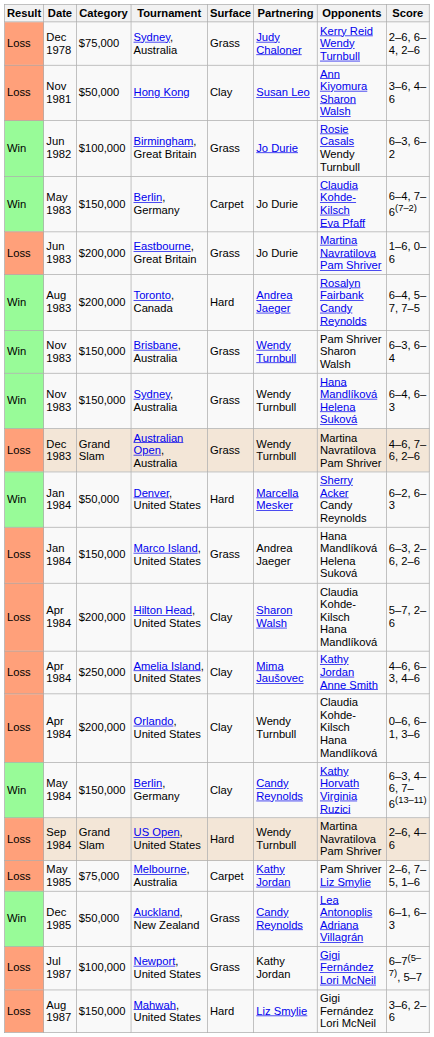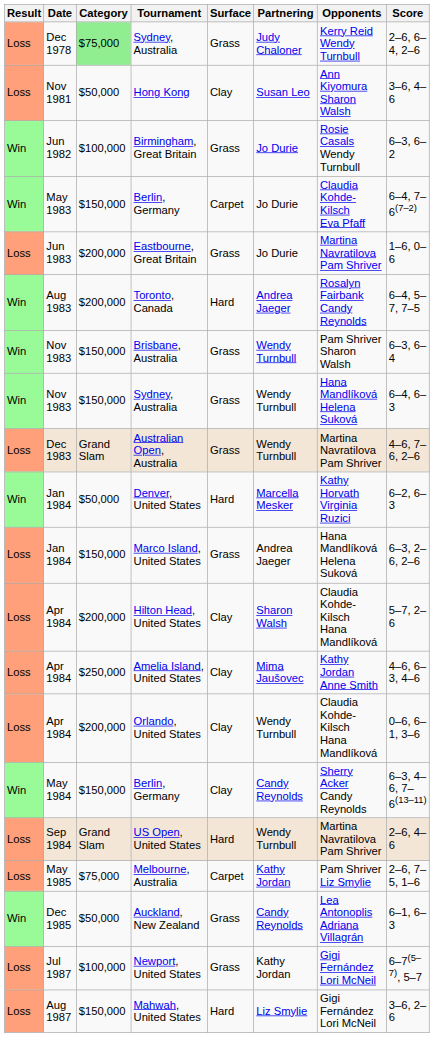 <table class="sortable wikitable">
 <tr bgcolor="#efefef">
 <th>Result</th>
 <th>Date</th>
 <th>Category</th>
 <th>Tournament</th>
 <th>Surface</th>
 <th>Partnering</th>
 <th>Opponents</th>
 <th class="unsortable">Score</th>
 </tr>
 <tr>
 <td style="background:#ffa07a;">Loss</td>
 <td>Dec 1978</td>
-<td>$75,000</td>
+<td style="background: lightgreen;">$75,000</td>
 <td><a href='#'>Sydney</a>, Australia</td>
 <td>Grass</td>
 <td> <a href='#'>Judy Chaloner</a></td>
 <td> <a href='#'>Kerry Reid</a> <br>  <a href='#'>Wendy Turnbull</a></td>
 <td>2–6, 6–4, 2–6</td>
 </tr>
 <tr>
 <td style="background:#ffa07a;">Loss</td>
 <td>Nov 1981</td>
 <td>$50,000</td>
 <td><a href='#'>Hong Kong</a></td>
 <td>Clay</td>
 <td> <a href='#'>Susan Leo</a></td>
 <td> <a href='#'>Ann Kiyomura</a> <br>  <a href='#'>Sharon Walsh</a></td>
 <td>3–6, 4–6</td>
 </tr>
 <tr>
 <td style="background:#98fb98;">Win</td>
 <td>Jun 1982</td>
 <td>$100,000</td>
 <td><a href='#'>Birmingham</a>, Great Britain</td>
 <td>Grass</td>
 <td> <a href='#'>Jo Durie</a></td>
 <td> <a href='#'>Rosie Casals</a> <br>  Wendy Turnbull</td>
 <td>6–3, 6–2</td>
 </tr>
 <tr>
 <td style="background:#98fb98;">Win</td>
 <td>May 1983</td>
 <td>$150,000</td>
 <td><a href='#'>Berlin</a>, Germany</td>
 <td>Carpet</td>
 <td> Jo Durie</td>
 <td> <a href='#'>Claudia Kohde-Kilsch</a> <br>  <a href='#'>Eva Pfaff</a></td>
 <td>6–4, 7–6<sup>(7–2)</sup></td>
 </tr>
 <tr>
 <td style="background:#ffa07a;">Loss</td>
 <td>Jun 1983</td>
 <td>$200,000</td>
 <td><a href='#'>Eastbourne</a>, Great Britain</td>
 <td>Grass</td>
 <td> Jo Durie</td>
 <td> <a href='#'>Martina Navratilova</a> <br>  <a href='#'>Pam Shriver</a></td>
 <td>1–6, 0–6</td>
 </tr>
 <tr>
 <td style="background:#98fb98;">Win</td>
 <td>Aug 1983</td>
 <td>$200,000</td>
 <td><a href='#'>Toronto</a>, Canada</td>
 <td>Hard</td>
 <td> <a href='#'>Andrea Jaeger</a></td>
 <td> <a href='#'>Rosalyn Fairbank</a> <br>  <a href='#'>Candy Reynolds</a></td>
 <td>6–4, 5–7, 7–5</td>
 </tr>
 <tr>
 <td style="background:#98fb98;">Win</td>
 <td>Nov 1983</td>
 <td>$150,000</td>
 <td><a href='#'>Brisbane</a>, Australia</td>
 <td>Grass</td>
 <td> <a href='#'>Wendy Turnbull</a></td>
 <td> Pam Shriver <br>  Sharon Walsh</td>
 <td>6–3, 6–4</td>
 </tr>
 <tr>
 <td style="background:#98fb98;">Win</td>
 <td>Nov 1983</td>
 <td>$150,000</td>
 <td><a href='#'>Sydney</a>, Australia</td>
 <td>Grass</td>
 <td> Wendy Turnbull</td>
 <td> <a href='#'>Hana Mandlíková</a> <br>  <a href='#'>Helena Suková</a></td>
 <td>6–4, 6–3</td>
 </tr>
 <tr style="background:#f3e6d7;">
 <td style="background:#ffa07a;">Loss</td>
 <td>Dec 1983</td>
 <td>Grand Slam</td>
 <td><a href='#'>Australian Open</a>, Australia</td>
 <td>Grass</td>
 <td> Wendy Turnbull</td>
 <td> Martina Navratilova <br>  Pam Shriver</td>
 <td>4–6, 7–6, 2–6</td>
 </tr>
 <tr>
 <td style="background:#98fb98;">Win</td>
 <td>Jan 1984</td>
 <td>$50,000</td>
 <td><a href='#'>Denver</a>, United States</td>
 <td>Hard</td>
 <td> <a href='#'>Marcella Mesker</a></td>
-<td> <a href='#'>Sherry Acker</a> <br>  Candy Reynolds</td>
+<td> <a href='#'>Kathy Horvath</a> <br>  <a href='#'>Virginia Ruzici</a></td>
 <td>6–2, 6–3</td>
 </tr>
 <tr>
 <td style="background:#ffa07a;">Loss</td>
 <td>Jan 1984</td>
 <td>$150,000</td>
 <td><a href='#'>Marco Island</a>, United States</td>
 <td>Grass</td>
 <td> Andrea Jaeger</td>
 <td> Hana Mandlíková <br>  Helena Suková</td>
 <td>6–3, 2–6, 2–6</td>
 </tr>
 <tr>
 <td style="background:#ffa07a;">Loss</td>
 <td>Apr 1984</td>
 <td>$200,000</td>
 <td><a href='#'>Hilton Head</a>, United States</td>
 <td>Clay</td>
 <td> <a href='#'>Sharon Walsh</a></td>
 <td> Claudia Kohde-Kilsch <br>  Hana Mandlíková</td>
 <td>5–7, 2–6</td>
 </tr>
 <tr>
 <td style="background:#ffa07a;">Loss</td>
 <td>Apr 1984</td>
 <td>$250,000</td>
 <td><a href='#'>Amelia Island</a>, United States</td>
 <td>Clay</td>
 <td> <a href='#'>Mima Jaušovec</a></td>
 <td> <a href='#'>Kathy Jordan</a> <br>  <a href='#'>Anne Smith</a></td>
 <td>4–6, 6–3, 4–6</td>
 </tr>
 <tr>
 <td style="background:#ffa07a;">Loss</td>
 <td>Apr 1984</td>
 <td>$200,000</td>
 <td><a href='#'>Orlando</a>, United States</td>
 <td>Clay</td>
 <td> Wendy Turnbull</td>
 <td> Claudia Kohde-Kilsch <br>  Hana Mandlíková</td>
 <td>0–6, 6–1, 3–6</td>
 </tr>
 <tr>
 <td style="background:#98fb98;">Win</td>
 <td>May 1984</td>
 <td>$150,000</td>
 <td><a href='#'>Berlin</a>, Germany</td>
 <td>Clay</td>
 <td> <a href='#'>Candy Reynolds</a></td>
-<td> <a href='#'>Kathy Horvath</a> <br>  <a href='#'>Virginia Ruzici</a></td>
+<td> <a href='#'>Sherry Acker</a> <br>  Candy Reynolds</td>
 <td>6–3, 4–6, 7–6<sup>(13–11)</sup></td>
 </tr>
 <tr style="background:#f3e6d7;">
 <td style="background:#ffa07a;">Loss</td>
 <td>Sep 1984</td>
 <td>Grand Slam</td>
 <td><a href='#'>US Open</a>, United States</td>
 <td>Hard</td>
 <td> Wendy Turnbull</td>
 <td> Martina Navratilova <br>  Pam Shriver</td>
 <td>2–6, 4–6</td>
 </tr>
 <tr>
 <td style="background:#ffa07a;">Loss</td>
 <td>May 1985</td>
 <td>$75,000</td>
 <td><a href='#'>Melbourne</a>, Australia</td>
 <td>Carpet</td>
 <td> <a href='#'>Kathy Jordan</a></td>
 <td> Pam Shriver <br>  <a href='#'>Liz Smylie</a></td>
 <td>2–6, 7–5, 1–6</td>
 </tr>
 <tr>
 <td style="background:#98fb98;">Win</td>
 <td>Dec 1985</td>
 <td>$50,000</td>
 <td><a href='#'>Auckland</a>, New Zealand</td>
 <td>Grass</td>
 <td> <a href='#'>Candy Reynolds</a></td>
 <td> <a href='#'>Lea Antonoplis</a> <br>  <a href='#'>Adriana Villagrán</a></td>
 <td>6–1, 6–3</td>
 </tr>
 <tr>
 <td style="background:#ffa07a;">Loss</td>
 <td>Jul 1987</td>
 <td>$100,000</td>
 <td><a href='#'>Newport</a>, United States</td>
 <td>Grass</td>
 <td> Kathy Jordan</td>
 <td> <a href='#'>Gigi Fernández</a> <br>  <a href='#'>Lori McNeil</a></td>
 <td>6–7<sup>(5–7)</sup>, 5–7</td>
 </tr>
 <tr>
 <td style="background:#ffa07a;">Loss</td>
 <td>Aug 1987</td>
 <td>$150,000</td>
 <td><a href='#'>Mahwah</a>, United States</td>
 <td>Hard</td>
 <td> <a href='#'>Liz Smylie</a></td>
 <td> Gigi Fernández <br>  Lori McNeil</td>
 <td>3–6, 2–6</td>
 </tr>
 </table>
